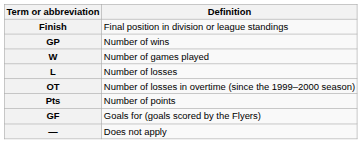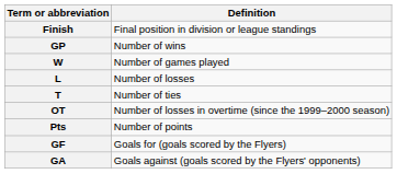 <table class="wikitable" style="font-size:95%">
 <tr>
 <th scope="col">Term or abbreviation</th>
 <th scope="col">Definition</th>
 </tr>
 <tr>
 <th scope="row">Finish</th>
 <td>Final position in division or league standings</td>
 </tr>
 <tr>
 <th scope="row">GP</th>
 <td>Number of wins</td>
 </tr>
 <tr>
 <th scope="row">W</th>
 <td>Number of games played</td>
 </tr>
 <tr>
 <th scope="row">L</th>
 <td>Number of losses</td>
 </tr>
 <tr>
+<th scope="row">T</th>
+<td>Number of ties</td>
+</tr>
+<tr>
 <th scope="row">OT</th>
 <td>Number of losses in overtime (since the 1999–2000 season)</td>
 </tr>
 <tr>
 <th scope="row">Pts</th>
 <td>Number of points</td>
 </tr>
 <tr>
 <th scope="row">GF</th>
 <td>Goals for (goals scored by the Flyers)</td>
 </tr>
 <tr>
-<th scope="row">—</th>
-<td>Does not apply</td>
+<th scope="row">GA</th>
+<td>Goals against (goals scored by the Flyers' opponents)</td>
 </tr>
 </table>
